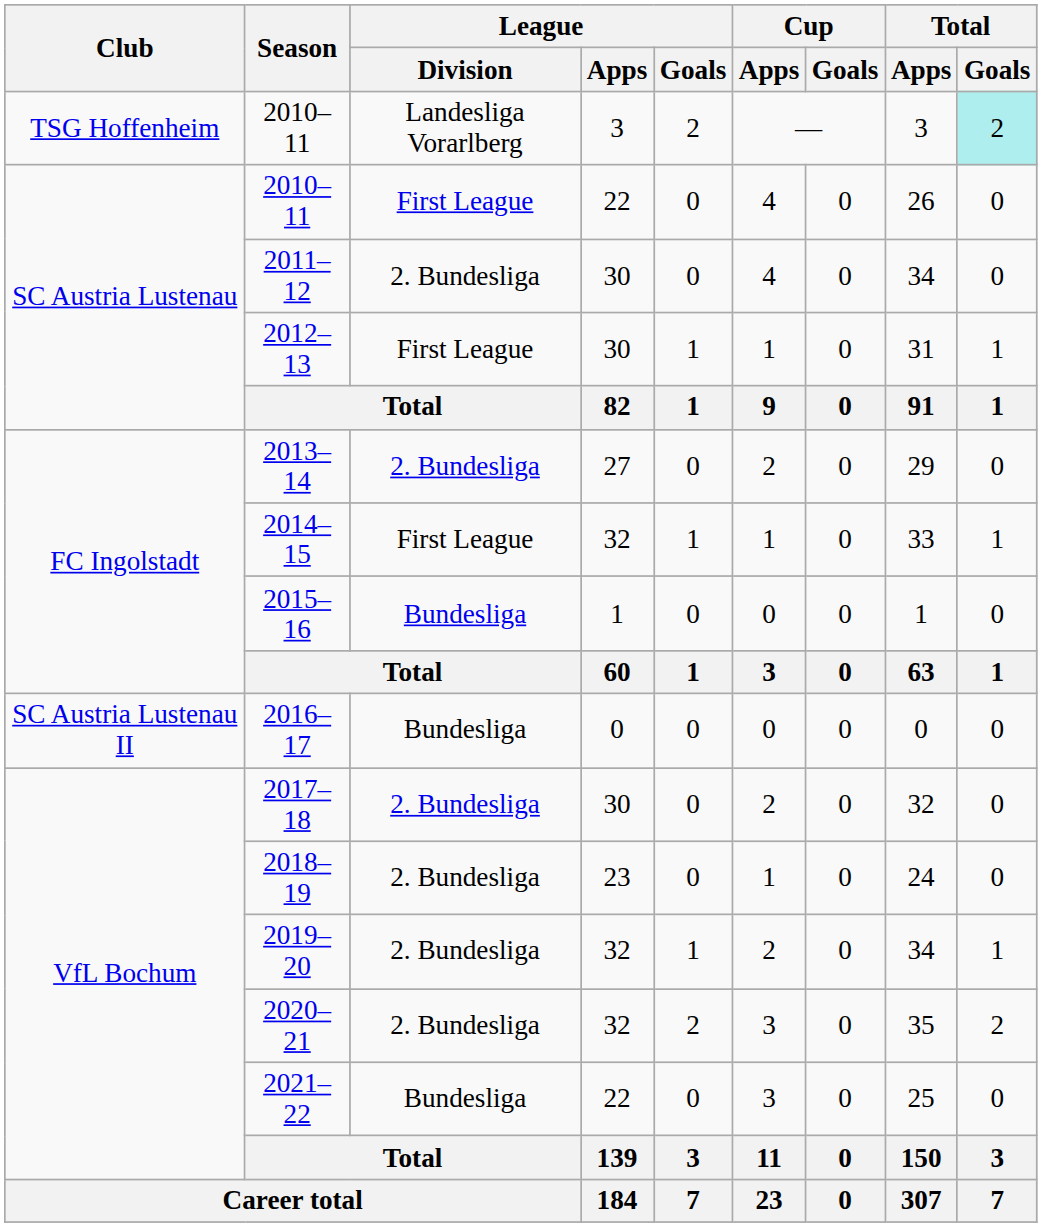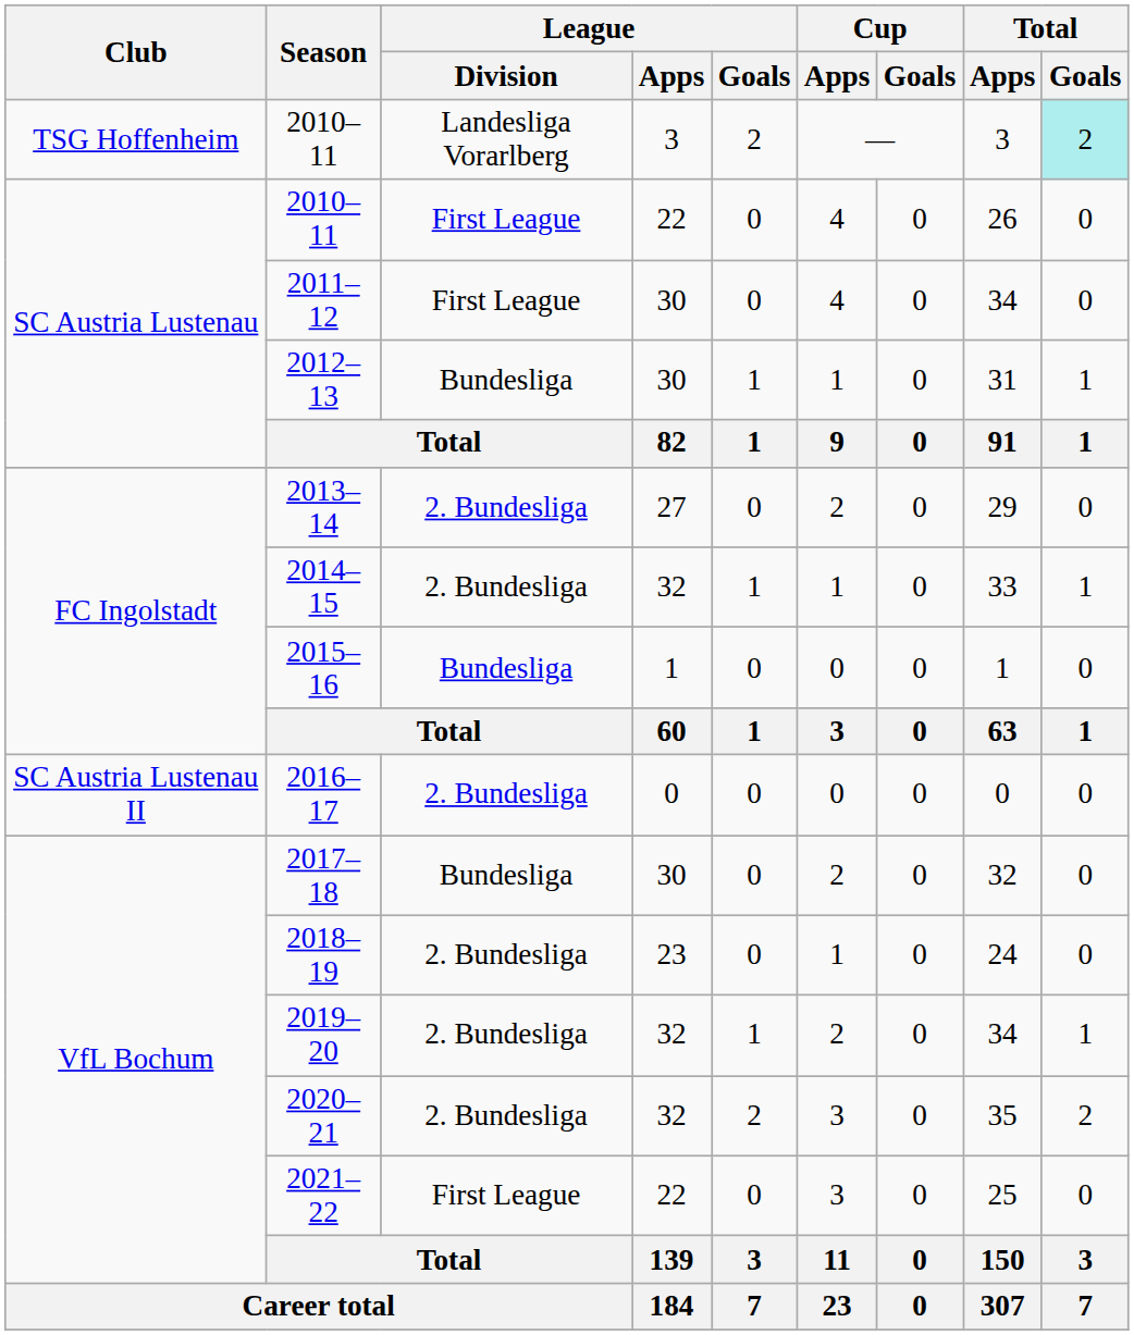 <table class="wikitable" style="text-align:center">
 <tr>
 <th rowspan=2>Club</th>
 <th rowspan=2>Season</th>
 <th colspan=3>League</th>
 <th colspan=2>Cup</th>
 <th colspan=2>Total</th>
 </tr>
 <tr>
 <th>Division</th>
 <th>Apps</th>
 <th>Goals</th>
 <th>Apps</th>
 <th>Goals</th>
 <th>Apps</th>
 <th>Goals</th>
 </tr>
 <tr>
 <td><a href='#'>TSG Hoffenheim</a></td>
 <td>2010–11</td>
 <td>Landesliga Vorarlberg</td>
 <td>3</td>
 <td>2</td>
 <td colspan="2">—</td>
 <td>3</td>
 <td style="background: paleturquoise;">2</td>
 </tr>
 <tr>
 <td rowspan="4"><a href='#'>SC Austria Lustenau</a></td>
 <td><a href='#'>2010–11</a></td>
 <td><a href='#'>First League</a></td>
 <td>22</td>
 <td>0</td>
 <td>4</td>
 <td>0</td>
 <td>26</td>
 <td>0</td>
 </tr>
 <tr>
 <td><a href='#'>2011–12</a></td>
-<td>2. Bundesliga</td>
+<td>First League</td>
 <td>30</td>
 <td>0</td>
 <td>4</td>
 <td>0</td>
 <td>34</td>
 <td>0</td>
 </tr>
 <tr>
 <td><a href='#'>2012–13</a></td>
-<td>First League</td>
+<td>Bundesliga</td>
 <td>30</td>
 <td>1</td>
 <td>1</td>
 <td>0</td>
 <td>31</td>
 <td>1</td>
 </tr>
 <tr>
 <th colspan="2">Total</th>
 <th>82</th>
 <th>1</th>
 <th>9</th>
 <th>0</th>
 <th>91</th>
 <th>1</th>
 </tr>
 <tr>
 <td rowspan="4"><a href='#'>FC Ingolstadt</a></td>
 <td><a href='#'>2013–14</a></td>
 <td><a href='#'>2. Bundesliga</a></td>
 <td>27</td>
 <td>0</td>
 <td>2</td>
 <td>0</td>
 <td>29</td>
 <td>0</td>
 </tr>
 <tr>
 <td><a href='#'>2014–15</a></td>
-<td>First League</td>
+<td>2. Bundesliga</td>
 <td>32</td>
 <td>1</td>
 <td>1</td>
 <td>0</td>
 <td>33</td>
 <td>1</td>
 </tr>
 <tr>
 <td><a href='#'>2015–16</a></td>
 <td><a href='#'>Bundesliga</a></td>
 <td>1</td>
 <td>0</td>
 <td>0</td>
 <td>0</td>
 <td>1</td>
 <td>0</td>
 </tr>
 <tr>
 <th colspan="2">Total</th>
 <th>60</th>
 <th>1</th>
 <th>3</th>
 <th>0</th>
 <th>63</th>
 <th>1</th>
 </tr>
 <tr>
 <td><a href='#'>SC Austria Lustenau II</a></td>
 <td><a href='#'>2016–17</a></td>
-<td>Bundesliga</td>
+<td><a href='#'>2. Bundesliga</a></td>
 <td>0</td>
 <td>0</td>
 <td>0</td>
 <td>0</td>
 <td>0</td>
 <td>0</td>
 </tr>
 <tr>
 <td rowspan="6"><a href='#'>VfL Bochum</a></td>
 <td><a href='#'>2017–18</a></td>
-<td><a href='#'>2. Bundesliga</a></td>
+<td>Bundesliga</td>
 <td>30</td>
 <td>0</td>
 <td>2</td>
 <td>0</td>
 <td>32</td>
 <td>0</td>
 </tr>
 <tr>
 <td><a href='#'>2018–19</a></td>
 <td>2. Bundesliga</td>
 <td>23</td>
 <td>0</td>
 <td>1</td>
 <td>0</td>
 <td>24</td>
 <td>0</td>
 </tr>
 <tr>
 <td><a href='#'>2019–20</a></td>
 <td>2. Bundesliga</td>
 <td>32</td>
 <td>1</td>
 <td>2</td>
 <td>0</td>
 <td>34</td>
 <td>1</td>
 </tr>
 <tr>
 <td><a href='#'>2020–21</a></td>
 <td>2. Bundesliga</td>
 <td>32</td>
 <td>2</td>
 <td>3</td>
 <td>0</td>
 <td>35</td>
 <td>2</td>
 </tr>
 <tr>
 <td><a href='#'>2021–22</a></td>
-<td>Bundesliga</td>
+<td>First League</td>
 <td>22</td>
 <td>0</td>
 <td>3</td>
 <td>0</td>
 <td>25</td>
 <td>0</td>
 </tr>
 <tr>
 <th colspan="2">Total</th>
 <th>139</th>
 <th>3</th>
 <th>11</th>
 <th>0</th>
 <th>150</th>
 <th>3</th>
 </tr>
 <tr>
 <th colspan="3">Career total</th>
 <th>184</th>
 <th>7</th>
 <th>23</th>
 <th>0</th>
 <th>307</th>
 <th>7</th>
 </tr>
 </table>
